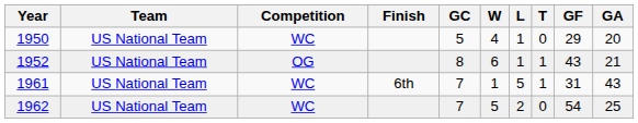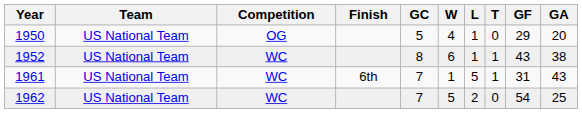 <table class="wikitable" width ="700" cellpadding="1" border="1" cellspacing="0">
 <tr bgcolor="#dddddd">
 <th>Year</th>
 <th>Team</th>
 <th>Competition</th>
 <th>Finish</th>
 <th>GC</th>
 <th>W</th>
 <th>L</th>
 <th>T</th>
 <th>GF</th>
 <th>GA</th>
 </tr>
 <tr align="center">
 <td><a href='#'>1950</a></td>
 <td> <a href='#'>US National Team</a></td>
-<td><a href='#'>WC</a></td>
+<td><a href='#'>OG</a></td>
 <td></td>
 <td>5</td>
 <td>4</td>
 <td>1</td>
 <td>0</td>
 <td>29</td>
 <td>20</td>
 </tr>
 <tr align="center" bgcolor=f0f0f0>
 <td><a href='#'>1952</a></td>
 <td> <a href='#'>US National Team</a></td>
-<td><a href='#'>OG</a></td>
+<td><a href='#'>WC</a></td>
 <td></td>
 <td>8</td>
 <td>6</td>
 <td>1</td>
 <td>1</td>
 <td>43</td>
-<td>21</td>
+<td>38</td>
 </tr>
 <tr align="center">
 <td><a href='#'>1961</a></td>
 <td> <a href='#'>US National Team</a></td>
 <td><a href='#'>WC</a></td>
 <td>6th</td>
 <td>7</td>
 <td>1</td>
 <td>5</td>
 <td>1</td>
 <td>31</td>
 <td>43</td>
 </tr>
 <tr align="center" bgcolor=f0f0f0>
 <td><a href='#'>1962</a></td>
 <td> <a href='#'>US National Team</a></td>
 <td><a href='#'>WC</a></td>
 <td></td>
 <td>7</td>
 <td>5</td>
 <td>2</td>
 <td>0</td>
 <td>54</td>
 <td>25</td>
 </tr>
 </table>
